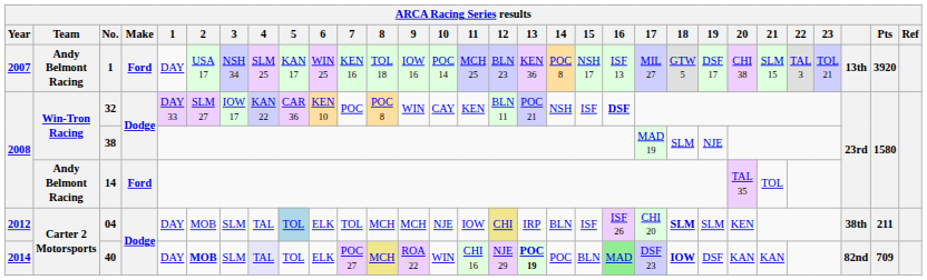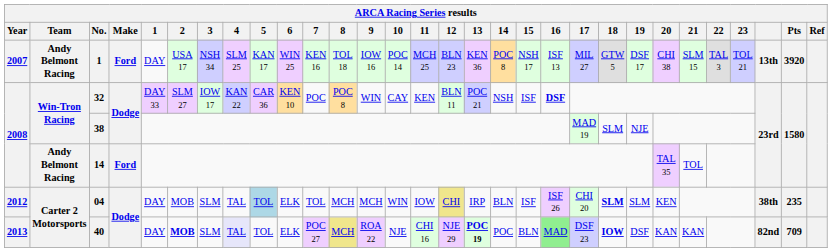 <table class="wikitable" style="text-align:center; font-size:75%">
 <tr>
 <th colspan=45><a href='#'>ARCA Racing Series</a> results</th>
 </tr>
 <tr>
 <th>Year</th>
 <th>Team</th>
 <th>No.</th>
 <th>Make</th>
 <th>1</th>
 <th>2</th>
 <th>3</th>
 <th>4</th>
 <th>5</th>
 <th>6</th>
 <th>7</th>
 <th>8</th>
 <th>9</th>
 <th>10</th>
 <th>11</th>
 <th>12</th>
 <th>13</th>
 <th>14</th>
 <th>15</th>
 <th>16</th>
 <th>17</th>
 <th>18</th>
 <th>19</th>
 <th>20</th>
 <th>21</th>
 <th>22</th>
 <th>23</th>
 <th></th>
 <th>Pts</th>
 <th>Ref</th>
 </tr>
 <tr>
 <th><a href='#'>2007</a></th>
 <th>Andy Belmont Racing</th>
 <th>1</th>
 <th><a href='#'>Ford</a></th>
 <td><a href='#'>DAY</a></td>
 <td style="background:#DFFFDF;"><a href='#'>USA</a><br><small>17</small></td>
 <td style="background:#CFCFFF;"><a href='#'>NSH</a><br><small>34</small></td>
 <td style="background:#EFCFFF;"><a href='#'>SLM</a><br><small>25</small></td>
 <td style="background:#DFFFDF;"><a href='#'>KAN</a><br><small>17</small></td>
 <td style="background:#EFCFFF;"><a href='#'>WIN</a><br><small>25</small></td>
 <td style="background:#DFFFDF;"><a href='#'>KEN</a><br><small>16</small></td>
 <td style="background:#DFFFDF;"><a href='#'>TOL</a><br><small>18</small></td>
 <td style="background:#DFFFDF;"><a href='#'>IOW</a><br><small>16</small></td>
 <td style="background:#DFFFDF;"><a href='#'>POC</a><br><small>14</small></td>
 <td style="background:#CFCFFF;"><a href='#'>MCH</a><br><small>25</small></td>
 <td style="background:#CFCFFF;"><a href='#'>BLN</a><br><small>23</small></td>
 <td style="background:#EFCFFF;"><a href='#'>KEN</a><br><small>36</small></td>
 <td style="background:#FFDF9F;"><a href='#'>POC</a><br><small>8</small></td>
 <td style="background:#DFFFDF;"><a href='#'>NSH</a><br><small>17</small></td>
 <td style="background:#DFFFDF;"><a href='#'>ISF</a><br><small>13</small></td>
 <td style="background:#CFCFFF;"><a href='#'>MIL</a><br><small>27</small></td>
 <td style="background:#DFDFDF;"><a href='#'>GTW</a><br><small>5</small></td>
 <td style="background:#DFFFDF;"><a href='#'>DSF</a><br><small>17</small></td>
 <td style="background:#EFCFFF;"><a href='#'>CHI</a><br><small>38</small></td>
 <td style="background:#DFFFDF;"><a href='#'>SLM</a><br><small>15</small></td>
 <td style="background:#DFDFDF;"><a href='#'>TAL</a><br><small>3</small></td>
 <td style="background:#CFCFFF;"><a href='#'>TOL</a><br><small>21</small></td>
 <th>13th</th>
 <th>3920</th>
 <th></th>
 </tr>
 <tr>
 <th rowspan=3><a href='#'>2008</a></th>
 <th rowspan=2><a href='#'>Win-Tron Racing</a></th>
 <th>32</th>
 <th rowspan=2><a href='#'>Dodge</a></th>
 <td style="background:#EFCFFF;"><a href='#'>DAY</a><br><small>33</small></td>
 <td style="background:#EFCFFF;"><a href='#'>SLM</a><br><small>27</small></td>
 <td style="background:#DFFFDF;"><a href='#'>IOW</a><br><small>17</small></td>
 <td style="background:#CFCFFF;"><a href='#'>KAN</a><br><small>22</small></td>
 <td style="background:#EFCFFF;"><a href='#'>CAR</a><br><small>36</small></td>
 <td style="background:#FFDF9F;"><a href='#'>KEN</a><br><small>10</small></td>
 <td><a href='#'>POC</a></td>
 <td style="background:#FFDF9F;"><a href='#'>POC</a><br><small>8</small></td>
 <td><a href='#'>WIN</a></td>
 <td><a href='#'>CAY</a></td>
 <td><a href='#'>KEN</a></td>
 <td style="background:#DFFFDF;"><a href='#'>BLN</a><br><small>11</small></td>
 <td style="background:#CFCFFF;"><a href='#'>POC</a><br><small>21</small></td>
 <td><a href='#'>NSH</a></td>
 <td><a href='#'>ISF</a></td>
 <td><strong><a href='#'>DSF</a></strong></td>
 <td colspan=7></td>
 <th rowspan=3>23rd</th>
 <th rowspan=3>1580</th>
 <th rowspan=3></th>
 </tr>
 <tr>
 <th>38</th>
 <td colspan=16></td>
 <td style="background:#DFFFDF;"><a href='#'>MAD</a><br><small>19</small></td>
 <td><a href='#'>SLM</a></td>
 <td><a href='#'>NJE</a></td>
 <td colspan=4></td>
 </tr>
 <tr>
 <th>Andy Belmont Racing</th>
 <th>14</th>
 <th><a href='#'>Ford</a></th>
 <td colspan=19></td>
 <td style="background:#EFCFFF;"><a href='#'>TAL</a><br><small>35</small></td>
 <td><a href='#'>TOL</a></td>
 <td colspan=2></td>
 </tr>
 <tr>
 <th><a href='#'>2012</a></th>
 <th rowspan=2>Carter 2 Motorsports</th>
 <th>04</th>
 <th rowspan=2><a href='#'>Dodge</a></th>
 <td><a href='#'>DAY</a></td>
 <td><a href='#'>MOB</a></td>
 <td><a href='#'>SLM</a></td>
 <td><a href='#'>TAL</a></td>
 <td style="background: lightblue;"><a href='#'>TOL</a></td>
 <td><a href='#'>ELK</a></td>
 <td><a href='#'>TOL</a></td>
 <td><a href='#'>MCH</a></td>
 <td><a href='#'>MCH</a></td>
-<td><a href='#'>NJE</a></td>
+<td><a href='#'>WIN</a></td>
 <td><a href='#'>IOW</a></td>
 <td style="background: khaki;"><a href='#'>CHI</a></td>
 <td><a href='#'>IRP</a></td>
 <td><a href='#'>BLN</a></td>
 <td><a href='#'>ISF</a></td>
 <td style="background:#EFCFFF;"><a href='#'>ISF</a><br><small>26</small></td>
 <td style="background:#DFFFDF;"><a href='#'>CHI</a><br><small>20</small></td>
 <td><strong><a href='#'>SLM</a></strong></td>
 <td><a href='#'>SLM</a></td>
 <td><a href='#'>KEN</a></td>
 <td colspan=3></td>
 <th>38th</th>
-<th>211</th>
+<th>235</th>
 <th></th>
 </tr>
 <tr>
-<th><a href='#'>2014</a></th>
+<th><a href='#'>2013</a></th>
 <th>40</th>
 <td><a href='#'>DAY</a></td>
 <td><strong><a href='#'>MOB</a></strong></td>
 <td><a href='#'>SLM</a></td>
 <td style="background: lavender;"><a href='#'>TAL</a></td>
 <td><a href='#'>TOL</a></td>
 <td><a href='#'>ELK</a></td>
 <td style="background:#EFCFFF;"><a href='#'>POC</a><br><small>27</small></td>
 <td style="background: khaki;"><a href='#'>MCH</a></td>
 <td style="background:#EFCFFF;"><a href='#'>ROA</a><br><small>22</small></td>
-<td><a href='#'>WIN</a></td>
+<td><a href='#'>NJE</a></td>
 <td style="background:#DFFFDF;"><a href='#'>CHI</a><br><small>16</small></td>
 <td style="background:#EFCFFF;"><a href='#'>NJE</a><br><small>29</small></td>
 <td style="background:#DFFFDF;"><strong><a href='#'>POC</a><br><small>19</small></strong></td>
 <td><a href='#'>POC</a></td>
 <td><a href='#'>BLN</a></td>
 <td style="background: lightgreen;"><a href='#'>MAD</a></td>
 <td style="background:#CFCFFF;"><a href='#'>DSF</a><br><small>23</small></td>
 <td><strong><a href='#'>IOW</a></strong></td>
 <td><a href='#'>DSF</a></td>
 <td><a href='#'>KAN</a></td>
 <td><a href='#'>KAN</a></td>
 <td colspan=2></td>
 <th>82nd</th>
 <th>709</th>
 <th></th>
 </tr>
 </table>
